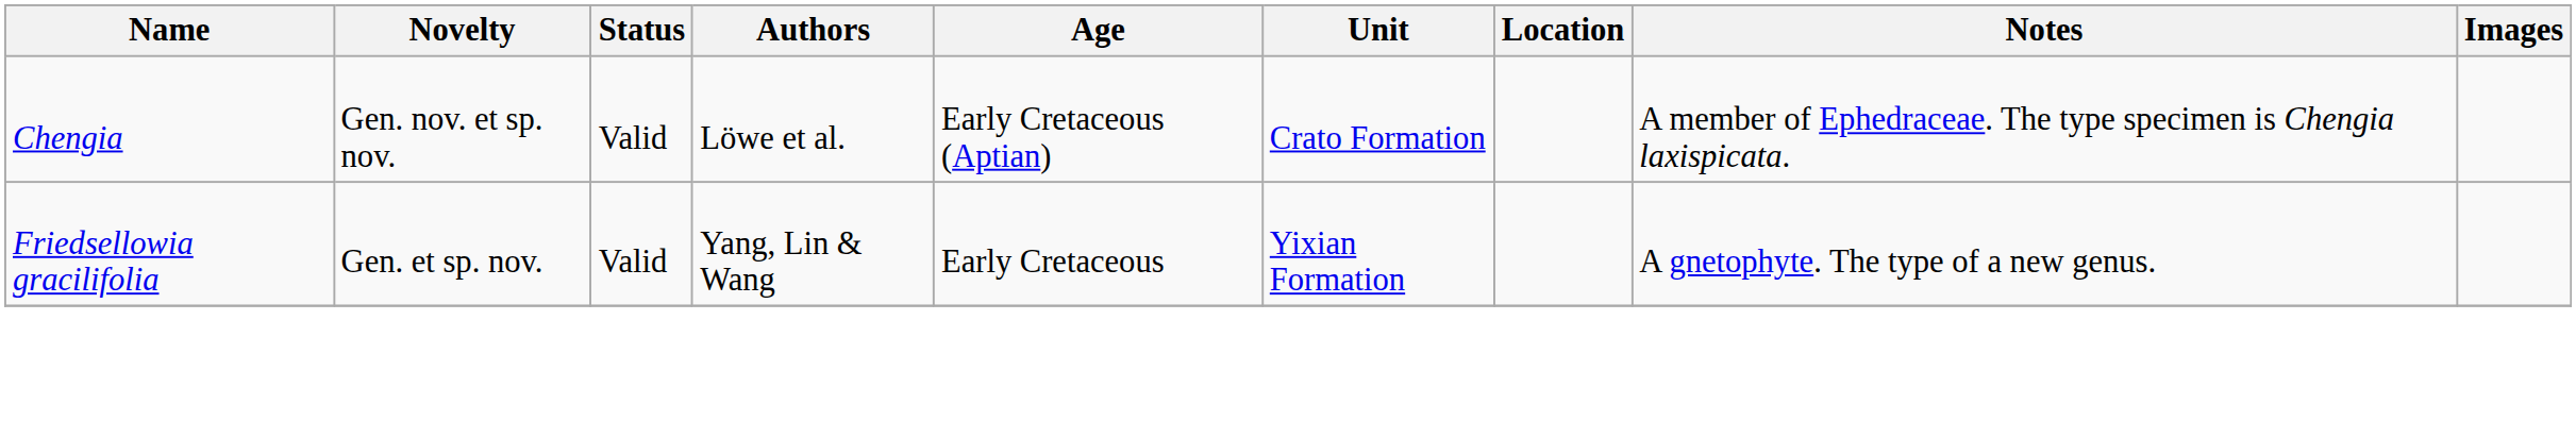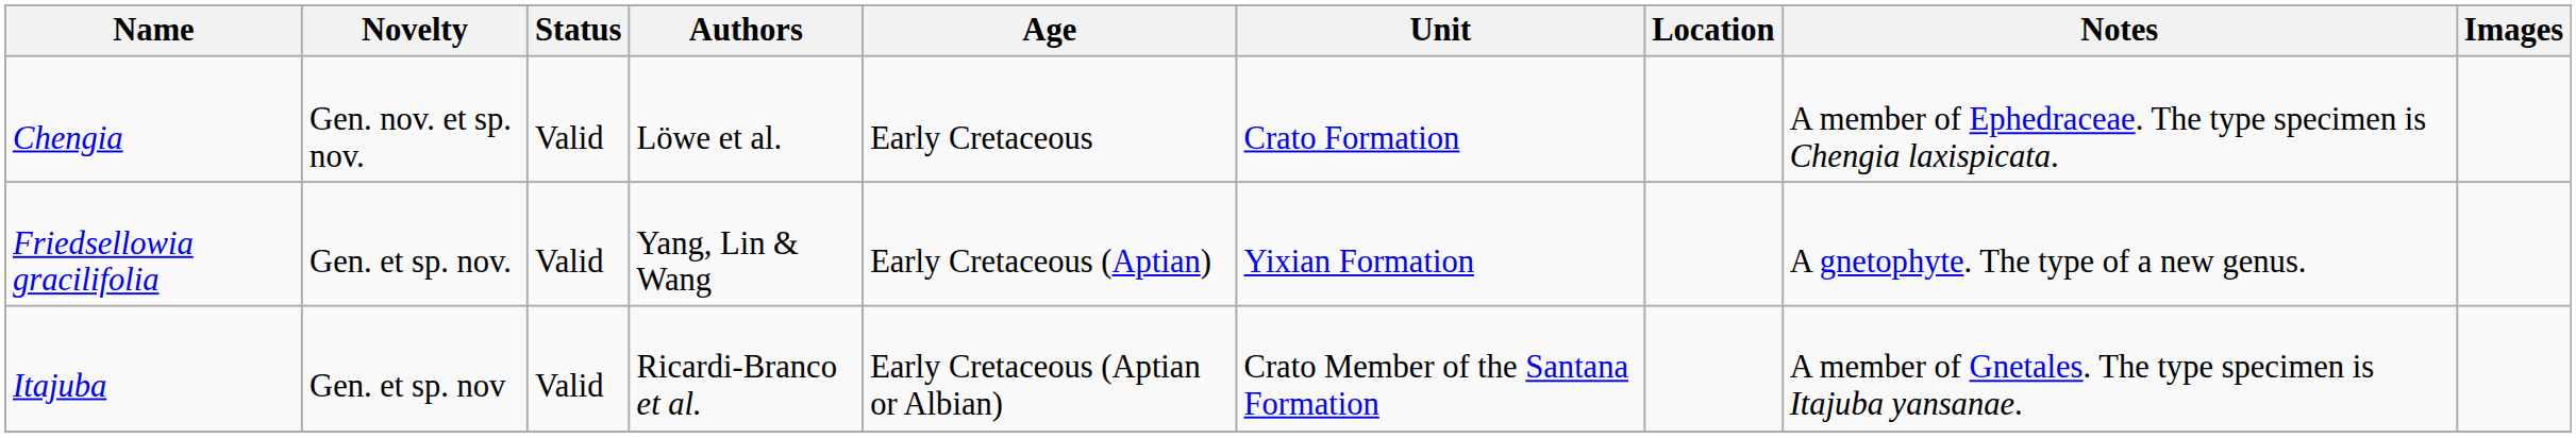 <table class="wikitable sortable" align="center" width="100%">
 <tr>
 <th>Name</th>
 <th>Novelty</th>
 <th>Status</th>
 <th>Authors</th>
 <th>Age</th>
 <th>Unit</th>
 <th>Location</th>
 <th>Notes</th>
 <th>Images</th>
 </tr>
 <tr>
 <td><br><em><a href='#'>Chengia</a></em></td>
 <td><br>Gen. nov. et sp. nov.</td>
 <td><br>Valid</td>
 <td><br>Löwe et al.</td>
-<td><br>Early Cretaceous (<a href='#'>Aptian</a>)</td>
+<td><br>Early Cretaceous</td>
 <td><br><a href='#'>Crato Formation</a></td>
 <td><br></td>
 <td><br>A member of <a href='#'>Ephedraceae</a>. The type specimen is <em>Chengia laxispicata</em>.</td>
 <td></td>
 </tr>
 <tr>
 <td><br><em><a href='#'>Friedsellowia gracilifolia</a></em></td>
 <td><br>Gen. et sp. nov.</td>
 <td><br>Valid</td>
 <td><br>Yang, Lin & Wang</td>
-<td><br>Early Cretaceous</td>
+<td><br>Early Cretaceous (<a href='#'>Aptian</a>)</td>
 <td><br><a href='#'>Yixian Formation</a></td>
 <td><br></td>
 <td><br>A <a href='#'>gnetophyte</a>. The type of a new genus.</td>
 <td></td>
 </tr>
 <tr>
+<td><br><em><a href='#'>Itajuba</a></em></td>
+<td><br>Gen. et sp. nov</td>
+<td><br>Valid</td>
+<td><br>Ricardi-Branco <em>et al.</em></td>
+<td><br>Early Cretaceous (Aptian or Albian)</td>
+<td><br>Crato Member of the <a href='#'>Santana Formation</a></td>
+<td><br></td>
+<td><br>A member of <a href='#'>Gnetales</a>. The type specimen is <em>Itajuba yansanae</em>.</td>
+<td></td>
+</tr>
+<tr>
 </tr>
 </table>
